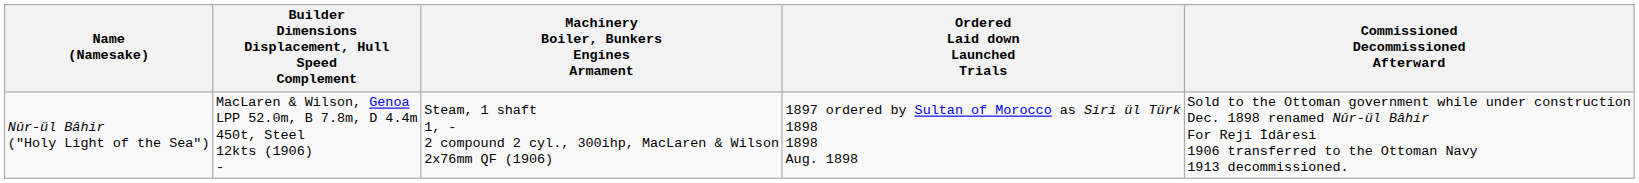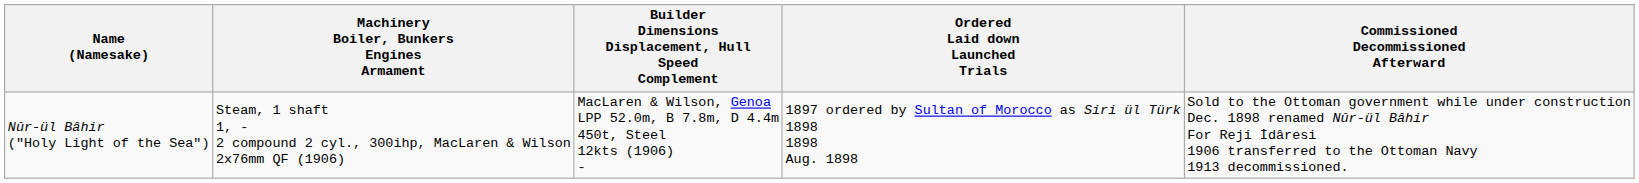 <table class="wikitable" style="font-size:90%;">
 <tr bgcolor="#e6e9ff">
 <th>Name<br>(Namesake)</th>
+<th>Machinery<br>Boiler, Bunkers<br>Engines<br>Armament</th>
 <th>Builder<br>Dimensions<br>Displacement, Hull<br>Speed<br>Complement</th>
-<th>Machinery<br>Boiler, Bunkers<br>Engines<br>Armament</th>
 <th>Ordered<br>Laid down<br>Launched<br>Trials</th>
 <th>Commissioned<br>Decommissioned<br>Afterward</th>
 </tr>
 <tr ---->
 <td><em>Nûr-ül Bâhir</em><br>("Holy Light of the Sea")</td>
+<td>Steam, 1 shaft<br>1, -<br>2 compound 2 cyl., 300ihp, MacLaren & Wilson<br>2x76mm QF (1906)</td>
 <td> MacLaren & Wilson, <a href='#'>Genoa</a><br>LPP 52.0m, B 7.8m, D 4.4m<br>450t, Steel<br>12kts (1906)<br>-</td>
-<td>Steam, 1 shaft<br>1, -<br>2 compound 2 cyl., 300ihp, MacLaren & Wilson<br>2x76mm QF (1906)</td>
 <td>1897 ordered by <a href='#'>Sultan of Morocco</a> as <em>Siri ül Türk</em><br>1898<br>1898<br>Aug. 1898</td>
 <td>Sold to the Ottoman government while under construction<br>Dec. 1898 renamed <em>Nûr-ül Bâhir</em><br>For Reji İdâresi<br>1906 transferred to the Ottoman Navy<br>1913 decommissioned.</td>
 </tr>
 </table>
